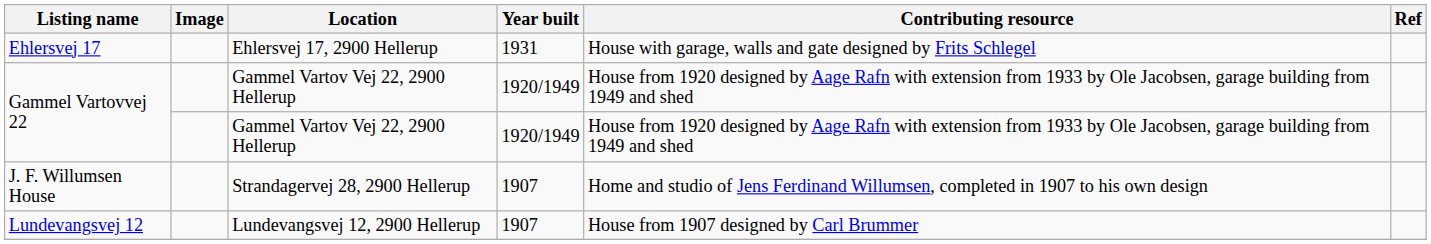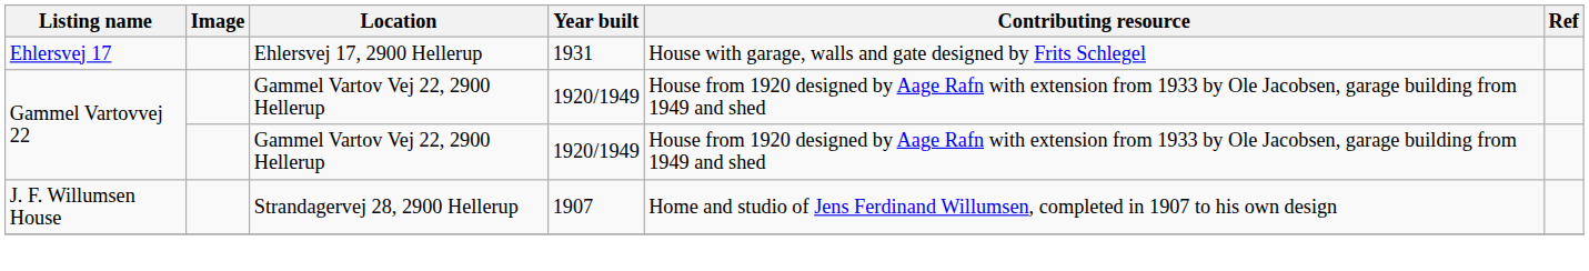 <table class="wikitable sortable">
 <tr>
 <th>Listing name</th>
 <th>Image</th>
 <th>Location</th>
 <th>Year built</th>
 <th>Contributing resource</th>
 <th>Ref</th>
 </tr>
 <tr>
 <td><a href='#'>Ehlersvej 17</a></td>
 <td></td>
 <td>Ehlersvej 17, 2900 Hellerup</td>
 <td>1931</td>
 <td>House with garage, walls and gate designed by <a href='#'>Frits Schlegel</a></td>
 <td></td>
 </tr>
 <tr>
 <td rowspan="2">Gammel Vartovvej 22</td>
 <td></td>
 <td>Gammel Vartov Vej 22, 2900 Hellerup</td>
 <td>1920/1949</td>
 <td>House from 1920 designed by <a href='#'>Aage Rafn</a> with extension from  1933 by Ole Jacobsen, garage building from 1949 and shed</td>
 <td></td>
 </tr>
 <tr>
 <td></td>
 <td>Gammel Vartov Vej 22, 2900 Hellerup</td>
 <td>1920/1949</td>
 <td>House from 1920 designed by <a href='#'>Aage Rafn</a> with extension from  1933 by Ole Jacobsen, garage building from 1949 and shed</td>
 <td></td>
 </tr>
 <tr>
 <td>J. F. Willumsen House</td>
 <td></td>
 <td>Strandagervej 28, 2900 Hellerup</td>
 <td>1907</td>
 <td>Home and studio of  <a href='#'>Jens Ferdinand Willumsen</a>, completed in 1907 to his own design</td>
 <td></td>
 </tr>
 <tr>
-<td><a href='#'>Lundevangsvej 12</a></td>
-<td></td>
-<td>Lundevangsvej 12, 2900 Hellerup</td>
-<td>1907</td>
-<td>House from 1907 designed by <a href='#'>Carl Brummer</a></td>
-<td></td>
-</tr>
-<tr>
 </tr>
 </table>
